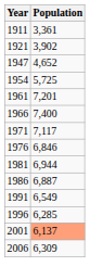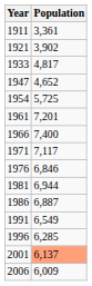 <table class="wikitable">
 <tr>
 <th>Year</th>
 <th>Population</th>
 </tr>
 <tr>
 <td>1911</td>
 <td>3,361</td>
 </tr>
 <tr>
 <td>1921</td>
 <td>3,902</td>
+</tr>
+<tr>
+<td>1933</td>
+<td>4,817</td>
 </tr>
 <tr>
 <td>1947</td>
 <td>4,652</td>
 </tr>
 <tr>
 <td>1954</td>
 <td>5,725</td>
 </tr>
 <tr>
 <td>1961</td>
 <td>7,201</td>
 </tr>
 <tr>
 <td>1966</td>
 <td>7,400</td>
 </tr>
 <tr>
 <td>1971</td>
 <td>7,117</td>
 </tr>
 <tr>
 <td>1976</td>
 <td>6,846</td>
 </tr>
 <tr>
 <td>1981</td>
 <td>6,944</td>
 </tr>
 <tr>
 <td>1986</td>
 <td>6,887</td>
 </tr>
 <tr>
 <td>1991</td>
 <td>6,549</td>
 </tr>
 <tr>
 <td>1996</td>
 <td>6,285</td>
 </tr>
 <tr>
 <td>2001</td>
 <td style="background: lightsalmon;">6,137</td>
 </tr>
 <tr>
 <td>2006</td>
-<td>6,309</td>
+<td>6,009</td>
 </tr>
 </table>
